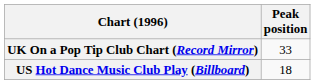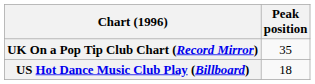 <table class="wikitable sortable plainrowheaders" style="text-align:center">
 <tr>
 <th>Chart (1996)</th>
 <th>Peak<br>position</th>
 </tr>
 <tr>
 <th scope="row">UK On a Pop Tip Club Chart (<em><a href='#'>Record Mirror</a></em>)</th>
-<td>33</td>
+<td>35</td>
 </tr>
 <tr>
 <th scope="row">US <a href='#'>Hot Dance Music Club Play</a> (<em><a href='#'>Billboard</a></em>)</th>
 <td style="text-align:center;">18</td>
 </tr>
 </table>
